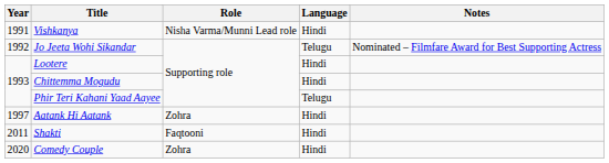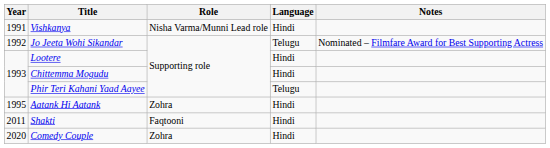 <table class="wikitable">
 <tr>
 <th>Year</th>
 <th>Title</th>
 <th>Role</th>
 <th>Language</th>
 <th>Notes</th>
 </tr>
 <tr>
 <td>1991</td>
 <td><em><a href='#'>Vishkanya</a></em></td>
 <td>Nisha Varma/Munni Lead role</td>
 <td>Hindi</td>
 <td></td>
 </tr>
 <tr>
 <td rowspan = '1'>1992</td>
 <td><em><a href='#'>Jo Jeeta Wohi Sikandar</a></em></td>
 <td rowspan = '4'>Supporting role</td>
 <td>Telugu</td>
 <td>Nominated – <a href='#'>Filmfare Award for Best Supporting Actress</a></td>
 </tr>
 <tr>
 <td rowspan = '3'>1993</td>
 <td><em><a href='#'>Lootere</a></em></td>
 <td>Hindi</td>
 <td></td>
 </tr>
 <tr>
 <td><em><a href='#'>Chittemma Mogudu</a></em></td>
 <td>Hindi</td>
 <td></td>
 </tr>
 <tr>
 <td><em><a href='#'>Phir Teri Kahani Yaad Aayee</a></em></td>
 <td>Telugu</td>
 <td></td>
 </tr>
 <tr>
-<td>1997</td>
+<td>1995</td>
 <td><em><a href='#'>Aatank Hi Aatank</a></em></td>
 <td>Zohra</td>
 <td>Hindi</td>
 <td></td>
 </tr>
 <tr>
 <td>2011</td>
 <td><em><a href='#'>Shakti</a></em></td>
 <td>Faqtooni</td>
 <td>Hindi</td>
 <td></td>
 </tr>
 <tr>
 <td>2020</td>
 <td><em><a href='#'>Comedy Couple</a></em></td>
 <td>Zohra</td>
 <td>Hindi</td>
 <td></td>
 </tr>
 </table>
